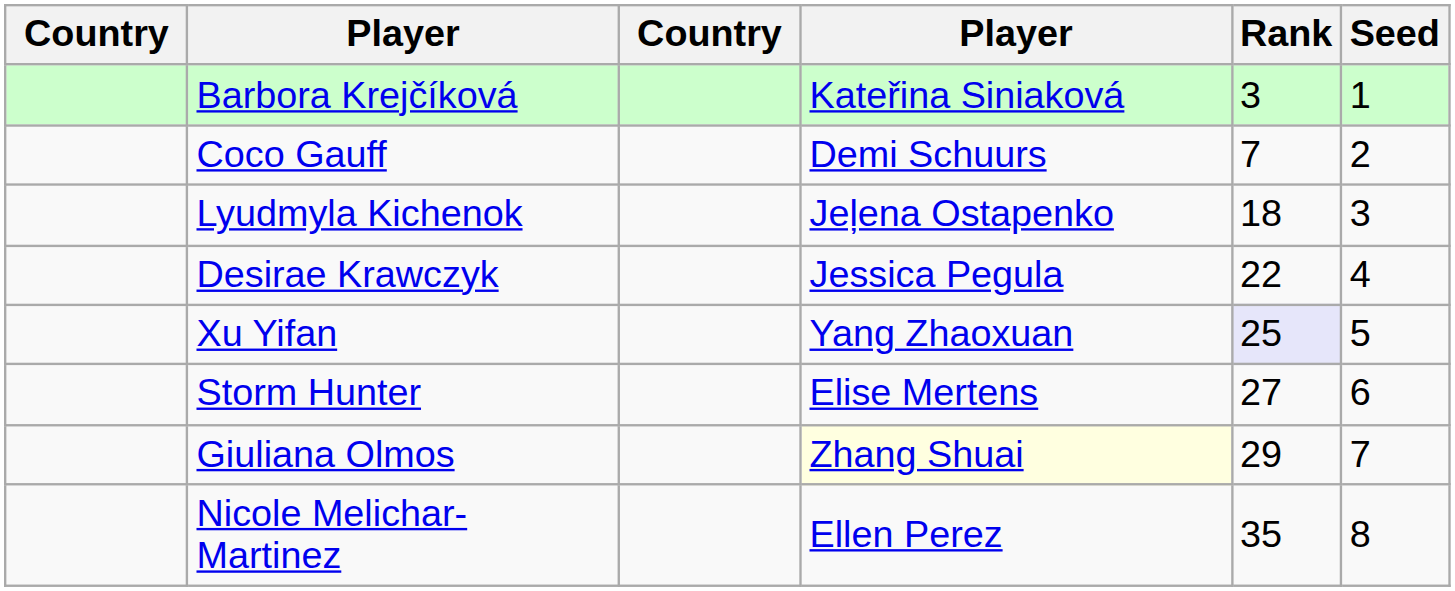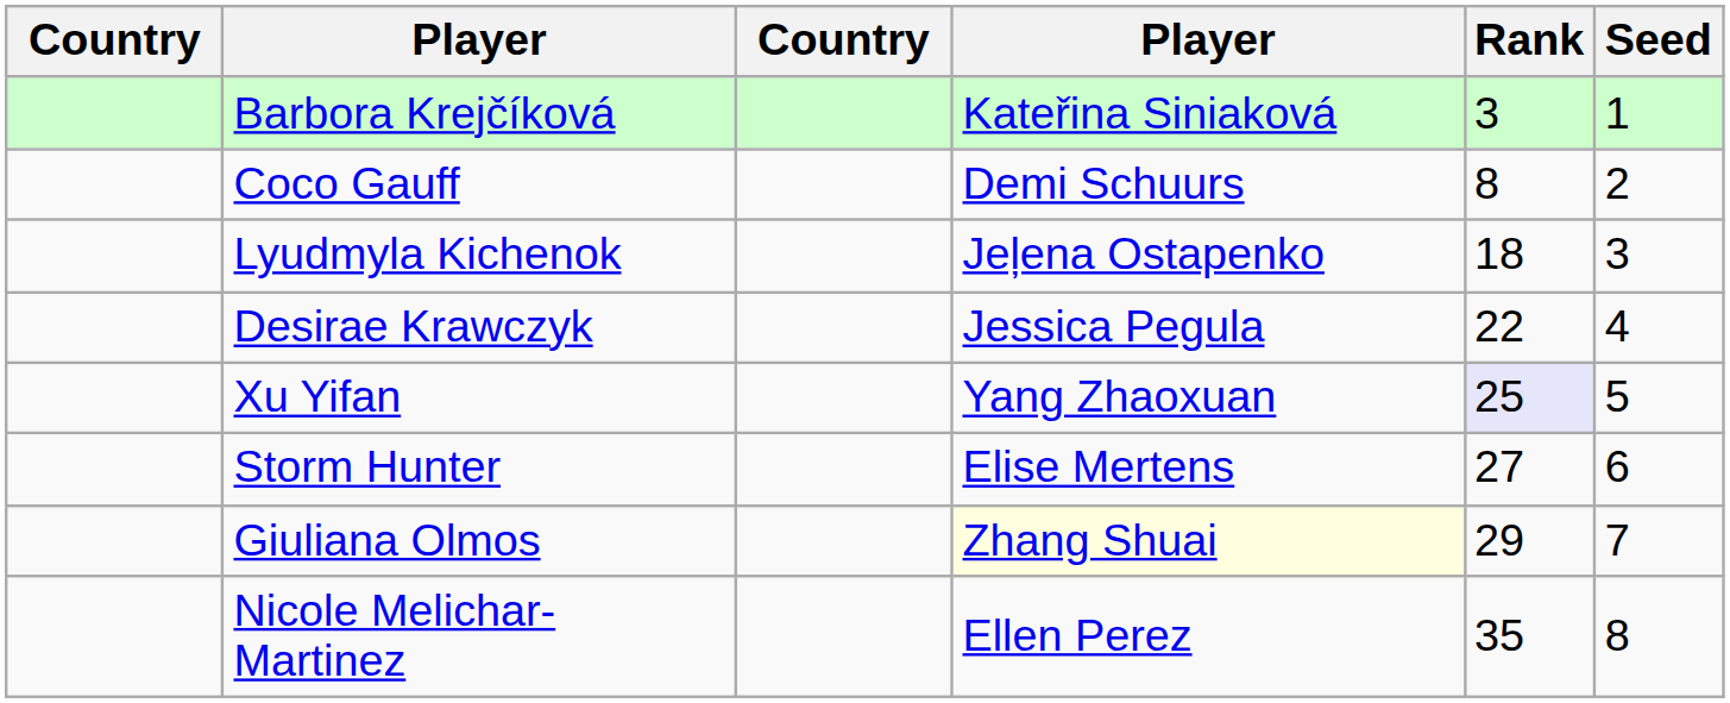 <table class="sortable wikitable">
 <tr>
 <th width="70">Country</th>
 <th width="175">Player</th>
 <th width="70">Country</th>
 <th width="175">Player</th>
 <th>Rank</th>
 <th>Seed</th>
 </tr>
 <tr bgcolor=#cfc>
 <td></td>
 <td><a href='#'>Barbora Krejčíková</a></td>
 <td></td>
 <td><a href='#'>Kateřina Siniaková</a></td>
 <td>3</td>
 <td>1</td>
 </tr>
 <tr>
 <td></td>
 <td><a href='#'>Coco Gauff</a></td>
 <td></td>
 <td><a href='#'>Demi Schuurs</a></td>
-<td>7</td>
+<td>8</td>
 <td>2</td>
 </tr>
 <tr>
 <td></td>
 <td><a href='#'>Lyudmyla Kichenok</a></td>
 <td></td>
 <td><a href='#'>Jeļena Ostapenko</a></td>
 <td>18</td>
 <td>3</td>
 </tr>
 <tr>
 <td></td>
 <td><a href='#'>Desirae Krawczyk</a></td>
 <td></td>
 <td><a href='#'>Jessica Pegula</a></td>
 <td>22</td>
 <td>4</td>
 </tr>
 <tr>
 <td></td>
 <td><a href='#'>Xu Yifan</a></td>
 <td></td>
 <td><a href='#'>Yang Zhaoxuan</a></td>
 <td style="background: lavender;">25</td>
 <td>5</td>
 </tr>
 <tr>
 <td></td>
 <td><a href='#'>Storm Hunter</a></td>
 <td></td>
 <td><a href='#'>Elise Mertens</a></td>
 <td>27</td>
 <td>6</td>
 </tr>
 <tr>
 <td></td>
 <td><a href='#'>Giuliana Olmos</a></td>
 <td></td>
 <td style="background: lightyellow;"><a href='#'>Zhang Shuai</a></td>
 <td>29</td>
 <td>7</td>
 </tr>
 <tr>
 <td></td>
 <td><a href='#'>Nicole Melichar-Martinez</a></td>
 <td></td>
 <td><a href='#'>Ellen Perez</a></td>
 <td>35</td>
 <td>8</td>
 </tr>
 </table>
